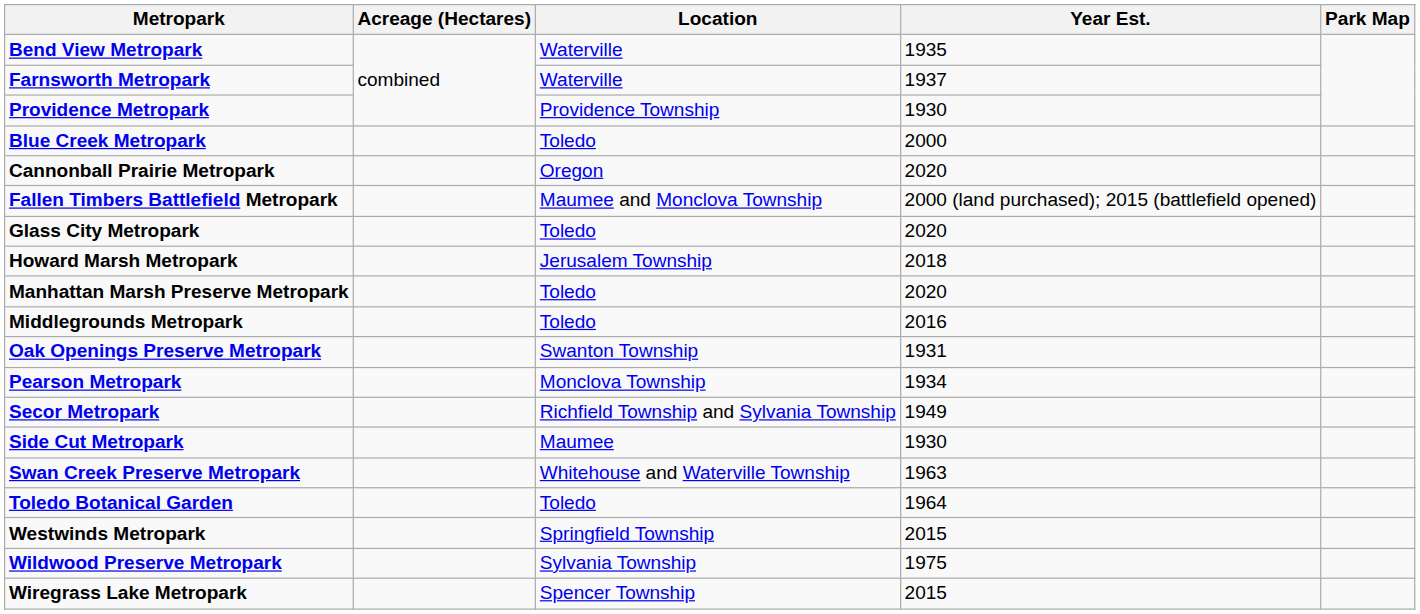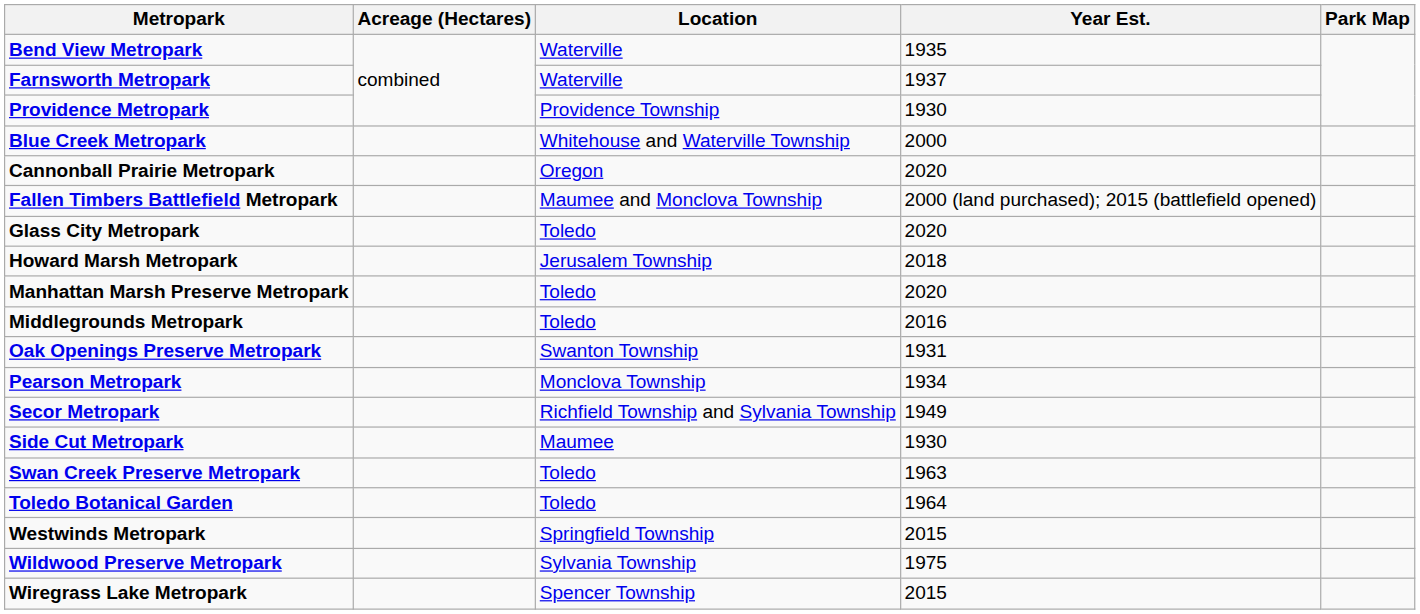 <table class="wikitable sortable">
 <tr>
 <th>Metropark</th>
 <th>Acreage (Hectares)</th>
 <th>Location</th>
 <th>Year Est.</th>
 <th>Park Map</th>
 </tr>
 <tr>
 <td><strong><a href='#'>Bend View Metropark</a></strong></td>
 <td rowspan="3"> combined</td>
 <td><a href='#'>Waterville</a></td>
 <td>1935</td>
 <td rowspan="3"></td>
 </tr>
 <tr>
 <td><strong><a href='#'>Farnsworth Metropark</a></strong></td>
 <td><a href='#'>Waterville</a></td>
 <td>1937</td>
 </tr>
 <tr>
 <td><strong><a href='#'>Providence Metropark</a></strong></td>
 <td><a href='#'>Providence Township</a></td>
 <td>1930</td>
 </tr>
 <tr>
 <td><strong><a href='#'>Blue Creek Metropark</a></strong></td>
 <td></td>
-<td><a href='#'>Toledo</a></td>
+<td><a href='#'>Whitehouse</a> and <a href='#'>Waterville Township</a></td>
 <td>2000</td>
 <td></td>
 </tr>
 <tr>
 <td><strong>Cannonball Prairie Metropark</strong></td>
 <td></td>
 <td><a href='#'>Oregon</a></td>
 <td>2020</td>
 <td></td>
 </tr>
 <tr>
 <td><strong><a href='#'>Fallen Timbers Battlefield</a> Metropark</strong></td>
 <td></td>
 <td><a href='#'>Maumee</a> and <a href='#'>Monclova Township</a></td>
 <td>2000 (land purchased); 2015 (battlefield opened)</td>
 <td></td>
 </tr>
 <tr>
 <td><strong>Glass City Metropark</strong></td>
 <td></td>
 <td><a href='#'>Toledo</a></td>
 <td>2020</td>
 <td></td>
 </tr>
 <tr>
 <td><strong>Howard Marsh Metropark</strong></td>
 <td></td>
 <td><a href='#'>Jerusalem Township</a></td>
 <td>2018</td>
 <td></td>
 </tr>
 <tr>
 <td><strong>Manhattan Marsh Preserve Metropark</strong></td>
 <td></td>
 <td><a href='#'>Toledo</a></td>
 <td>2020</td>
 <td></td>
 </tr>
 <tr>
 <td><strong>Middlegrounds Metropark</strong></td>
 <td></td>
 <td><a href='#'>Toledo</a></td>
 <td>2016</td>
 <td></td>
 </tr>
 <tr>
 <td><strong><a href='#'>Oak Openings Preserve Metropark</a></strong></td>
 <td></td>
 <td><a href='#'>Swanton Township</a></td>
 <td>1931</td>
 <td></td>
 </tr>
 <tr>
 <td><strong><a href='#'>Pearson Metropark</a></strong></td>
 <td></td>
 <td><a href='#'>Monclova Township</a></td>
 <td>1934</td>
 <td></td>
 </tr>
 <tr>
 <td><strong><a href='#'>Secor Metropark</a></strong></td>
 <td></td>
 <td><a href='#'>Richfield Township</a> and <a href='#'>Sylvania Township</a></td>
 <td>1949</td>
 <td></td>
 </tr>
 <tr>
 <td><strong><a href='#'>Side Cut Metropark</a></strong></td>
 <td></td>
 <td><a href='#'>Maumee</a></td>
 <td>1930</td>
 <td></td>
 </tr>
 <tr>
 <td><strong><a href='#'>Swan Creek Preserve Metropark</a></strong></td>
 <td></td>
-<td><a href='#'>Whitehouse</a> and <a href='#'>Waterville Township</a></td>
+<td><a href='#'>Toledo</a></td>
 <td>1963</td>
 <td></td>
 </tr>
 <tr>
 <td><strong><a href='#'>Toledo Botanical Garden</a></strong></td>
 <td></td>
 <td><a href='#'>Toledo</a></td>
 <td>1964</td>
 <td></td>
 </tr>
 <tr>
 <td><strong>Westwinds Metropark</strong></td>
 <td></td>
 <td><a href='#'>Springfield Township</a></td>
 <td>2015</td>
 <td></td>
 </tr>
 <tr>
 <td><strong><a href='#'>Wildwood Preserve Metropark</a></strong></td>
 <td></td>
 <td><a href='#'>Sylvania Township</a></td>
 <td>1975</td>
 <td></td>
 </tr>
 <tr>
 <td><strong>Wiregrass Lake Metropark</strong></td>
 <td></td>
 <td><a href='#'>Spencer Township</a></td>
 <td>2015</td>
 <td></td>
 </tr>
 </table>
